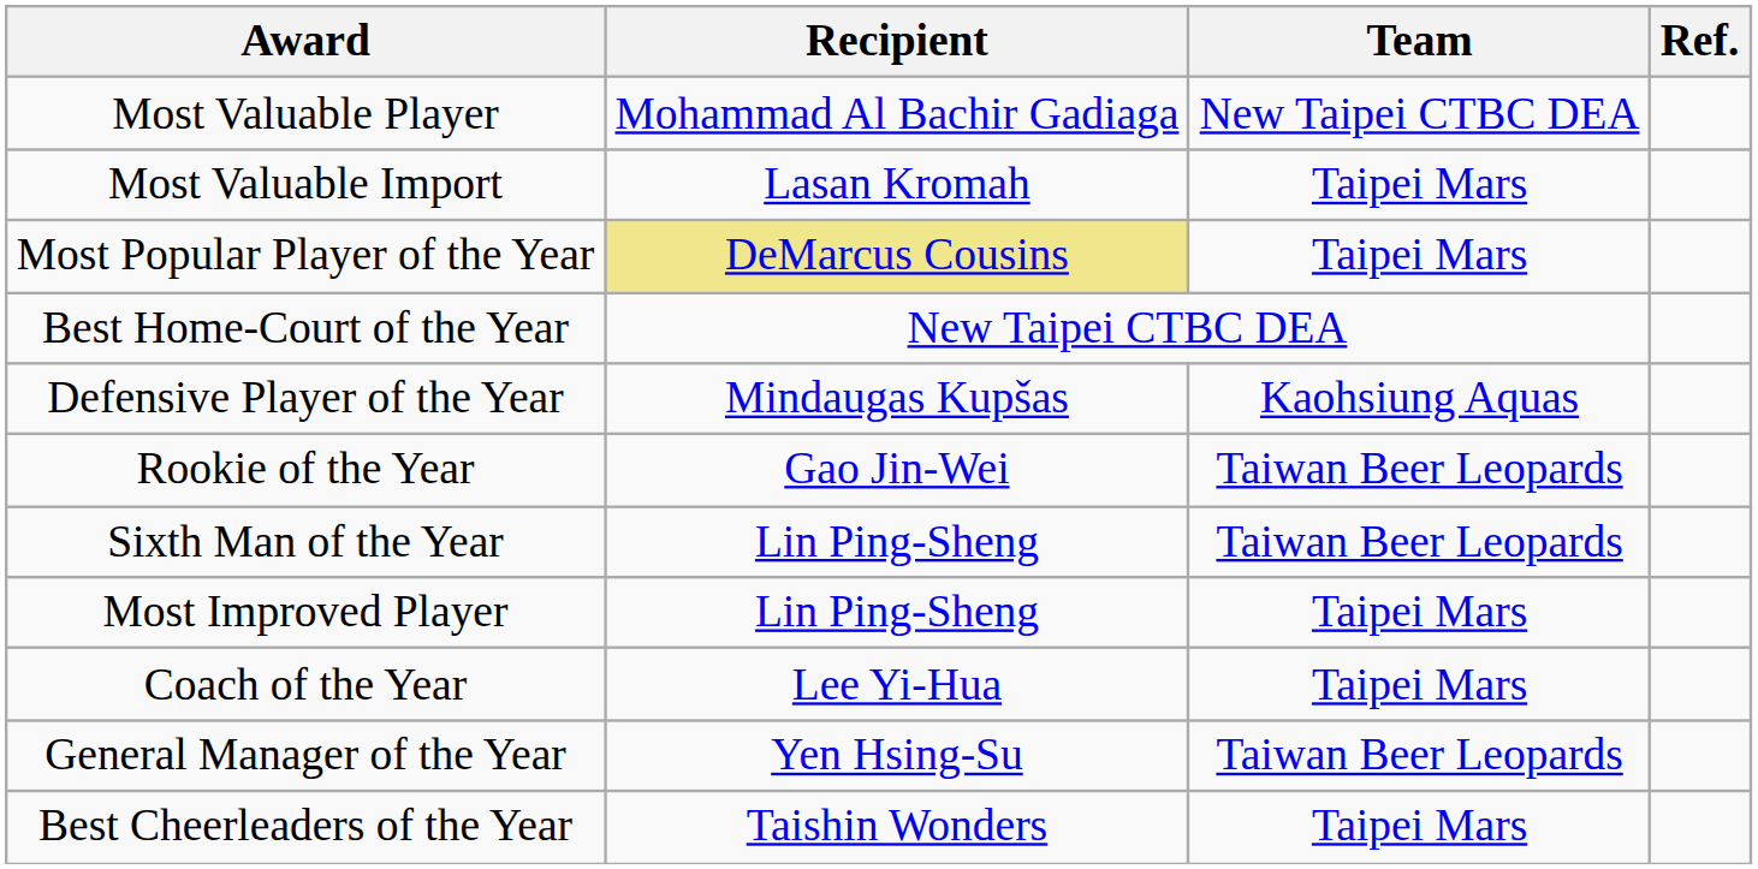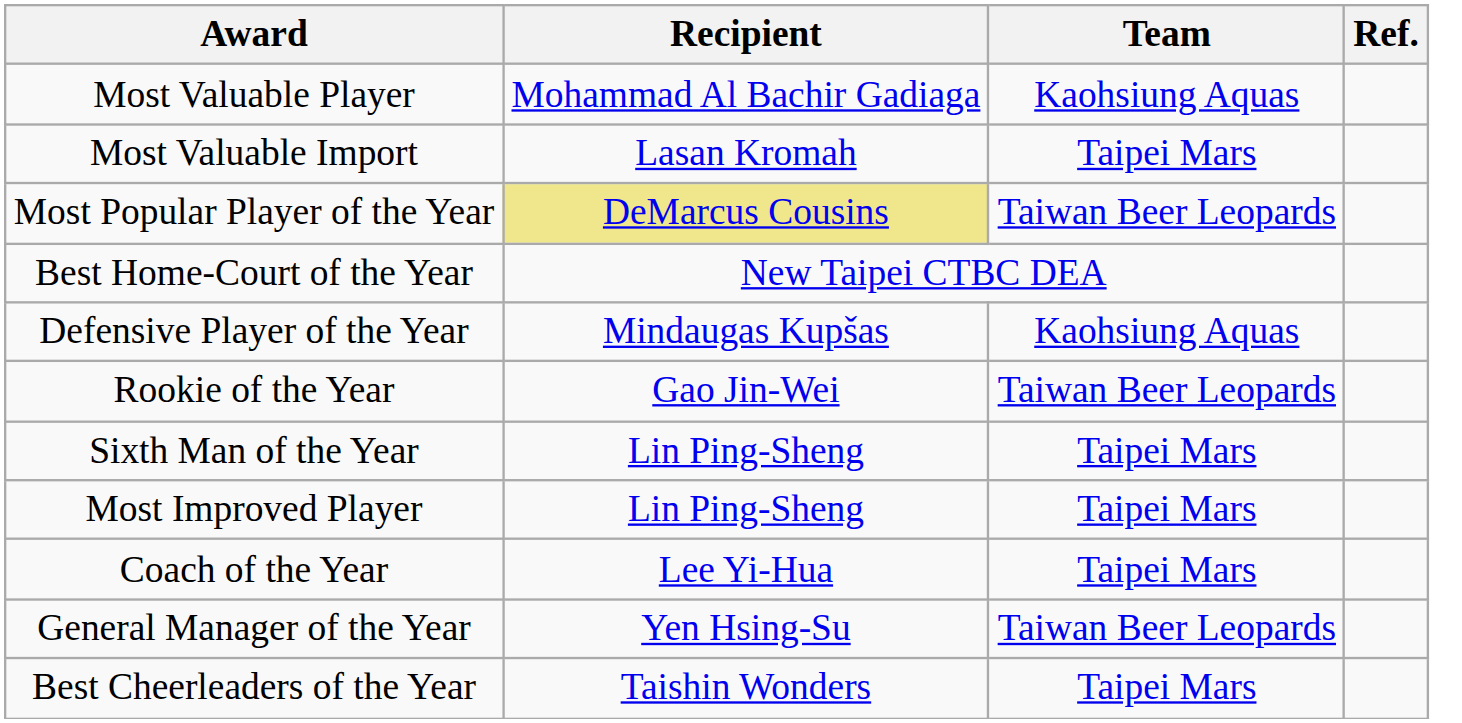 <table class="wikitable" style="text-align:center">
 <tr>
 <th>Award</th>
 <th>Recipient</th>
 <th>Team</th>
 <th>Ref.</th>
 </tr>
 <tr>
 <td>Most Valuable Player</td>
 <td><a href='#'>Mohammad Al Bachir Gadiaga</a></td>
-<td><a href='#'>New Taipei CTBC DEA</a></td>
+<td><a href='#'>Kaohsiung Aquas</a></td>
 <td></td>
 </tr>
 <tr>
 <td>Most Valuable Import</td>
 <td><a href='#'>Lasan Kromah</a></td>
 <td><a href='#'>Taipei Mars</a></td>
 <td></td>
 </tr>
 <tr>
 <td>Most Popular Player of the Year</td>
 <td style="background: khaki;"><a href='#'>DeMarcus Cousins</a></td>
-<td><a href='#'>Taipei Mars</a></td>
+<td><a href='#'>Taiwan Beer Leopards</a></td>
 <td></td>
 </tr>
 <tr>
 <td>Best Home-Court of the Year</td>
 <td colspan=2><a href='#'>New Taipei CTBC DEA</a></td>
 <td></td>
 </tr>
 <tr>
 <td>Defensive Player of the Year</td>
 <td><a href='#'>Mindaugas Kupšas</a></td>
 <td><a href='#'>Kaohsiung Aquas</a></td>
 <td></td>
 </tr>
 <tr>
 <td>Rookie of the Year</td>
 <td><a href='#'>Gao Jin-Wei</a></td>
 <td><a href='#'>Taiwan Beer Leopards</a></td>
 <td></td>
 </tr>
 <tr>
 <td>Sixth Man of the Year</td>
 <td><a href='#'>Lin Ping-Sheng</a></td>
-<td><a href='#'>Taiwan Beer Leopards</a></td>
+<td><a href='#'>Taipei Mars</a></td>
 <td></td>
 </tr>
 <tr>
 <td>Most Improved Player</td>
 <td><a href='#'>Lin Ping-Sheng</a></td>
 <td><a href='#'>Taipei Mars</a></td>
 <td></td>
 </tr>
 <tr>
 <td>Coach of the Year</td>
 <td><a href='#'>Lee Yi-Hua</a></td>
 <td><a href='#'>Taipei Mars</a></td>
 <td></td>
 </tr>
 <tr>
 <td>General Manager of the Year</td>
 <td><a href='#'>Yen Hsing-Su</a></td>
 <td><a href='#'>Taiwan Beer Leopards</a></td>
 <td></td>
 </tr>
 <tr>
 <td>Best Cheerleaders of the Year</td>
 <td><a href='#'>Taishin Wonders</a></td>
 <td><a href='#'>Taipei Mars</a></td>
 <td></td>
 </tr>
 </table>
